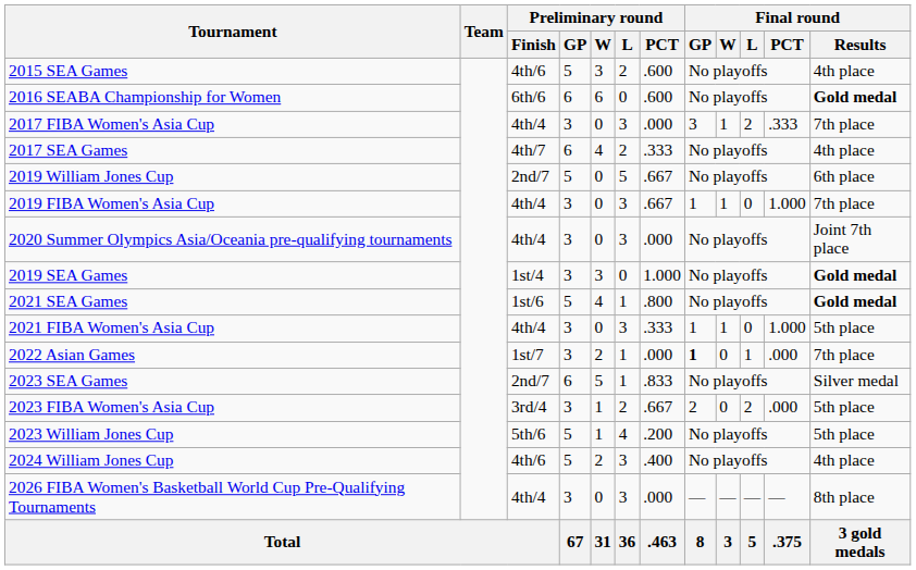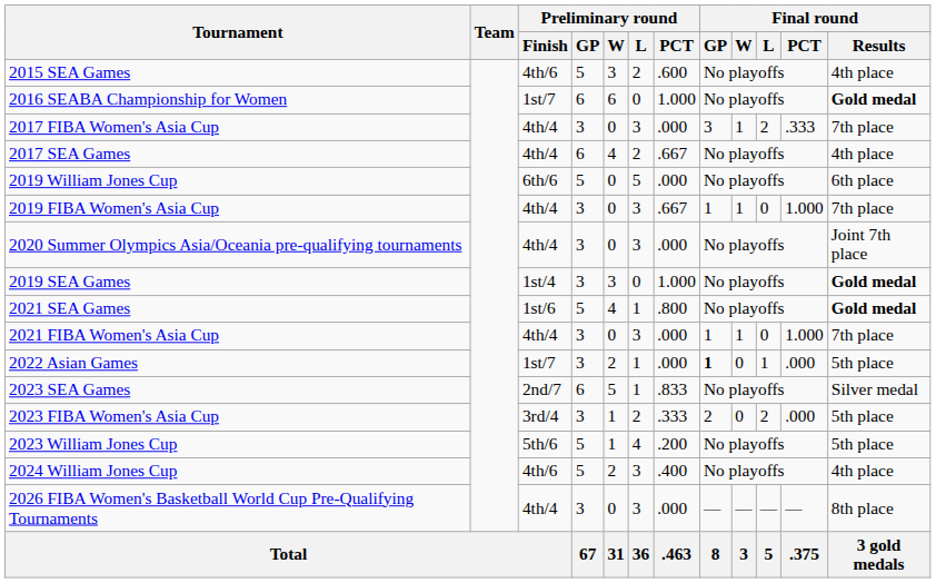 <table class="wikitable">
 <tr>
 <th rowspan="2">Tournament</th>
 <th rowspan="2">Team</th>
 <th colspan="5">Preliminary round</th>
 <th colspan="5">Final round</th>
 </tr>
 <tr>
 <th>Finish</th>
 <th>GP</th>
 <th>W</th>
 <th>L</th>
 <th>PCT</th>
 <th>GP</th>
 <th>W</th>
 <th>L</th>
 <th>PCT</th>
 <th>Results</th>
 </tr>
 <tr>
 <td><a href='#'>2015 SEA Games</a></td>
 <td rowspan="16"></td>
 <td>4th/6</td>
 <td>5</td>
 <td>3</td>
 <td>2</td>
 <td>.600</td>
 <td colspan="4">No playoffs</td>
 <td>4th place</td>
 </tr>
 <tr>
 <td><a href='#'>2016 SEABA Championship for Women</a></td>
-<td>6th/6</td>
+<td>1st/7</td>
 <td>6</td>
 <td>6</td>
 <td>0</td>
-<td>.600</td>
+<td>1.000</td>
 <td colspan="4">No playoffs</td>
 <td><strong> Gold medal</strong></td>
 </tr>
 <tr>
 <td><a href='#'>2017 FIBA Women's Asia Cup</a></td>
 <td>4th/4</td>
 <td>3</td>
 <td>0</td>
 <td>3</td>
 <td>.000</td>
 <td>3</td>
 <td>1</td>
 <td>2</td>
 <td>.333</td>
 <td>7th place</td>
 </tr>
 <tr>
 <td><a href='#'>2017 SEA Games</a></td>
-<td>4th/7</td>
+<td>4th/4</td>
 <td>6</td>
 <td>4</td>
 <td>2</td>
-<td>.333</td>
+<td>.667</td>
 <td colspan="4">No playoffs</td>
 <td>4th place</td>
 </tr>
 <tr>
 <td><a href='#'>2019 William Jones Cup</a></td>
-<td>2nd/7</td>
+<td>6th/6</td>
 <td>5</td>
 <td>0</td>
 <td>5</td>
-<td>.667</td>
+<td>.000</td>
 <td colspan="4">No playoffs</td>
 <td>6th place</td>
 </tr>
 <tr>
 <td><a href='#'>2019 FIBA Women's Asia Cup</a></td>
 <td>4th/4</td>
 <td>3</td>
 <td>0</td>
 <td>3</td>
 <td>.667</td>
 <td>1</td>
 <td>1</td>
 <td>0</td>
 <td>1.000</td>
 <td>7th place</td>
 </tr>
 <tr>
 <td><a href='#'>2020 Summer Olympics Asia/Oceania pre-qualifying tournaments</a></td>
 <td>4th/4</td>
 <td>3</td>
 <td>0</td>
 <td>3</td>
 <td>.000</td>
 <td colspan="4">No playoffs</td>
 <td>Joint 7th place</td>
 </tr>
 <tr>
 <td><a href='#'>2019 SEA Games</a></td>
 <td>1st/4</td>
 <td>3</td>
 <td>3</td>
 <td>0</td>
 <td>1.000</td>
 <td colspan="4">No playoffs</td>
 <td><strong> Gold medal</strong></td>
 </tr>
 <tr>
 <td><a href='#'>2021 SEA Games</a></td>
 <td>1st/6</td>
 <td>5</td>
 <td>4</td>
 <td>1</td>
 <td>.800</td>
 <td colspan="4">No playoffs</td>
 <td><strong> Gold medal</strong></td>
 </tr>
 <tr>
 <td><a href='#'>2021 FIBA Women's Asia Cup</a></td>
 <td>4th/4</td>
 <td>3</td>
 <td>0</td>
 <td>3</td>
-<td>.333</td>
+<td>.000</td>
 <td>1</td>
 <td>1</td>
 <td>0</td>
 <td>1.000</td>
-<td>5th place</td>
+<td>7th place</td>
 </tr>
 <tr>
 <td><a href='#'>2022 Asian Games</a></td>
 <td>1st/7</td>
 <td>3</td>
 <td>2</td>
 <td>1</td>
 <td>.000</td>
 <td><strong>1</strong></td>
 <td>0</td>
 <td>1</td>
 <td>.000</td>
-<td>7th place</td>
+<td>5th place</td>
 </tr>
 <tr>
 <td><a href='#'>2023 SEA Games</a></td>
 <td>2nd/7</td>
 <td>6</td>
 <td>5</td>
 <td>1</td>
 <td>.833</td>
 <td colspan="4">No playoffs</td>
 <td> Silver medal</td>
 </tr>
 <tr>
 <td><a href='#'>2023 FIBA Women's Asia Cup</a></td>
 <td>3rd/4</td>
 <td>3</td>
 <td>1</td>
 <td>2</td>
-<td>.667</td>
+<td>.333</td>
 <td>2</td>
 <td>0</td>
 <td>2</td>
 <td>.000</td>
 <td>5th place</td>
 </tr>
 <tr>
 <td><a href='#'>2023 William Jones Cup</a></td>
 <td>5th/6</td>
 <td>5</td>
 <td>1</td>
 <td>4</td>
 <td>.200</td>
 <td colspan="4">No playoffs</td>
 <td>5th place</td>
 </tr>
 <tr>
 <td><a href='#'>2024 William Jones Cup</a></td>
 <td>4th/6</td>
 <td>5</td>
 <td>2</td>
 <td>3</td>
 <td>.400</td>
 <td colspan="4">No playoffs</td>
 <td>4th place</td>
 </tr>
 <tr>
 <td><a href='#'>2026 FIBA Women's Basketball World Cup Pre-Qualifying Tournaments</a></td>
 <td>4th/4</td>
 <td>3</td>
 <td>0</td>
 <td>3</td>
 <td>.000</td>
 <td>—</td>
 <td>—</td>
 <td>—</td>
 <td>—</td>
 <td>8th place</td>
 </tr>
 <tr>
 <th colspan="3">Total</th>
 <th>67</th>
 <th>31</th>
 <th>36</th>
 <th>.463</th>
 <th>8</th>
 <th>3</th>
 <th>5</th>
 <th>.375</th>
 <th>3 gold medals</th>
 </tr>
 </table>
